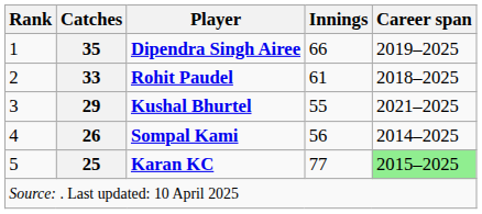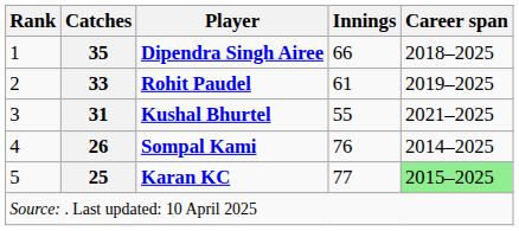 <table class="wikitable">
 <tr>
 <th>Rank</th>
 <th>Catches</th>
 <th>Player</th>
 <th>Innings</th>
 <th>Career span</th>
 </tr>
 <tr>
 <td>1</td>
 <th>35</th>
 <td><strong><a href='#'>Dipendra Singh Airee</a></strong></td>
 <td>66</td>
-<td>2019–2025</td>
+<td>2018–2025</td>
 </tr>
 <tr>
 <td>2</td>
 <th>33</th>
 <td><strong><a href='#'>Rohit Paudel</a></strong></td>
 <td>61</td>
-<td>2018–2025</td>
+<td>2019–2025</td>
 </tr>
 <tr>
 <td>3</td>
-<th>29</th>
+<th>31</th>
 <td><strong><a href='#'>Kushal Bhurtel</a></strong></td>
 <td>55</td>
 <td>2021–2025</td>
 </tr>
 <tr>
 <td>4</td>
 <th>26</th>
 <td><strong><a href='#'>Sompal Kami</a></strong></td>
-<td>56</td>
+<td>76</td>
 <td>2014–2025</td>
 </tr>
 <tr>
 <td>5</td>
 <th>25</th>
 <td><strong><a href='#'>Karan KC</a></strong></td>
 <td>77</td>
 <td style="background: lightgreen;">2015–2025</td>
 </tr>
 <tr>
 <td colspan="5"><small><em>Source: </em>. Last updated: 10 April 2025</small></td>
 </tr>
 </table>
